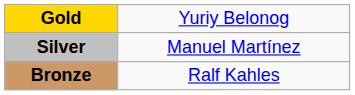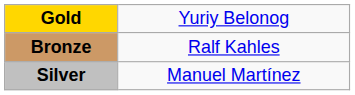 <table class="wikitable" style="text-align:center; " width="35%">
 <tr>
 <td bgcolor="gold"><strong>Gold</strong></td>
 <td><a href='#'>Yuriy Belonog</a><br>  <small><em></em></small></td>
 </tr>
 <tr>
+<td bgcolor="CC9966"><strong>Bronze</strong></td>
+<td><a href='#'>Ralf Kahles</a><br>  <small><em></em></small></td>
+</tr>
+<tr>
 <td bgcolor="silver"><strong>Silver</strong></td>
 <td><a href='#'>Manuel Martínez</a><br>  <small><em></em></small></td>
 </tr>
-<tr>
-<td bgcolor="CC9966"><strong>Bronze</strong></td>
-<td><a href='#'>Ralf Kahles</a><br>  <small><em></em></small></td>
-</tr>
 </table>
